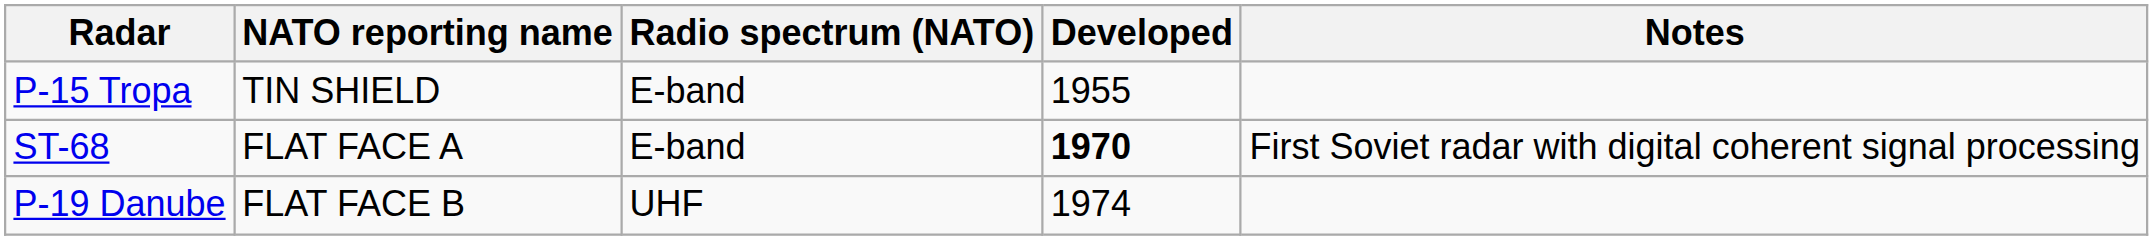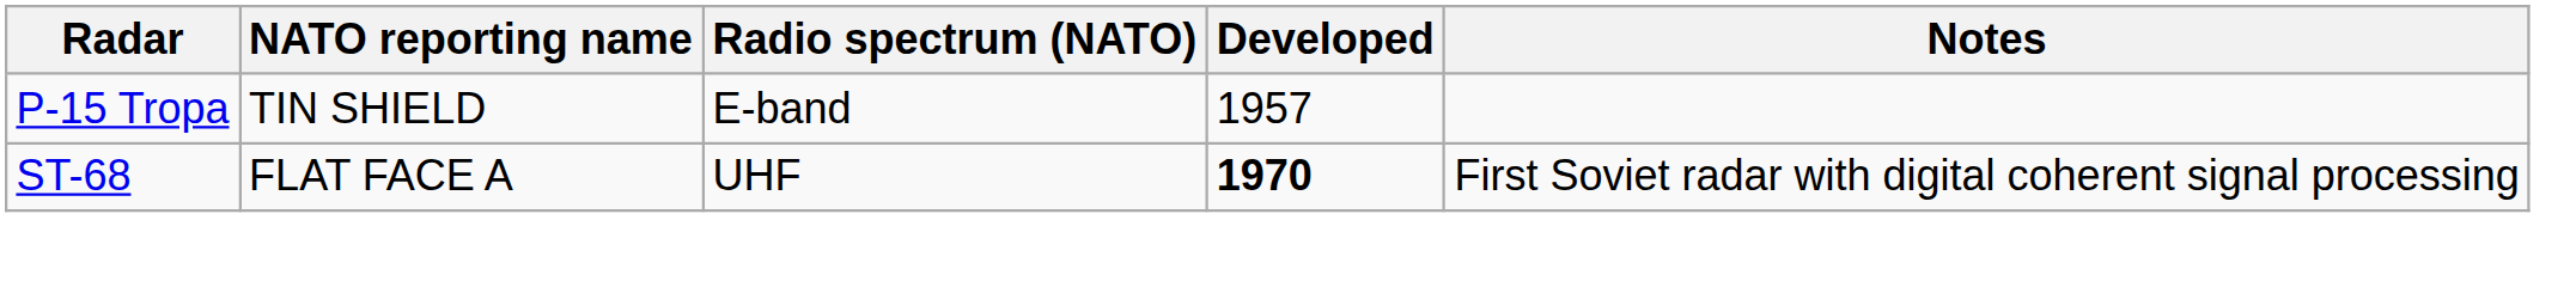 <table class="sortable wikitable">
 <tr>
 <th>Radar</th>
 <th>NATO reporting name</th>
 <th>Radio spectrum (NATO)</th>
 <th>Developed</th>
 <th>Notes</th>
 </tr>
 <tr>
 <td><a href='#'>P-15 Tropa</a></td>
 <td>TIN SHIELD</td>
 <td>E-band</td>
-<td>1955</td>
+<td>1957</td>
 <td></td>
 </tr>
 <tr>
 <td><a href='#'>ST-68</a></td>
 <td>FLAT FACE A</td>
-<td>E-band</td>
+<td>UHF</td>
 <td><strong>1970</strong></td>
 <td>First Soviet radar with digital coherent signal processing</td>
 </tr>
-<tr>
-<td><a href='#'>P-19 Danube</a></td>
-<td>FLAT FACE B</td>
-<td>UHF</td>
-<td>1974</td>
-<td></td>
-</tr>
 </table>
